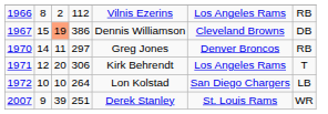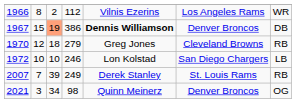 <table class="wikitable sortable" style="text-align: center;">
 <tr>
 </tr>
 <tr>
 <td><a href='#'>1966</a></td>
 <td>8</td>
 <td>2</td>
 <td>112</td>
 <td><a href='#'>Vilnis Ezerins</a></td>
 <td><a href='#'>Los Angeles Rams</a></td>
-<td>RB</td>
+<td>WR</td>
 </tr>
 <tr>
 <td><a href='#'>1967</a></td>
 <td>15</td>
 <td style="background: lightsalmon;">19</td>
 <td>386</td>
-<td>Dennis Williamson</td>
-<td><a href='#'>Cleveland Browns</a></td>
+<td><strong>Dennis Williamson</strong></td>
+<td><a href='#'>Denver Broncos</a></td>
 <td>DB</td>
 </tr>
 <tr>
 <td><a href='#'>1970</a></td>
-<td>14</td>
-<td>11</td>
-<td>297</td>
+<td>12</td>
+<td>18</td>
+<td>279</td>
 <td>Greg Jones</td>
-<td><a href='#'>Denver Broncos</a></td>
+<td><a href='#'>Cleveland Browns</a></td>
 <td>RB</td>
-</tr>
-<tr>
-<td><a href='#'>1971</a></td>
-<td>12</td>
-<td>20</td>
-<td>306</td>
-<td>Kirk Behrendt</td>
-<td><a href='#'>Los Angeles Rams</a></td>
-<td>T</td>
 </tr>
 <tr>
 <td><a href='#'>1972</a></td>
 <td>10</td>
 <td>10</td>
-<td>264</td>
+<td>246</td>
 <td>Lon Kolstad</td>
 <td><a href='#'>San Diego Chargers</a></td>
 <td>LB</td>
 </tr>
 <tr>
 <td><a href='#'>2007</a></td>
-<td>9</td>
+<td>7</td>
 <td>39</td>
-<td>251</td>
+<td>249</td>
 <td><a href='#'>Derek Stanley</a></td>
 <td><a href='#'>St. Louis Rams</a></td>
-<td>WR</td>
+<td>RB</td>
+</tr>
+<tr>
+<td><a href='#'>2021</a></td>
+<td>3</td>
+<td>34</td>
+<td>98</td>
+<td><a href='#'>Quinn Meinerz</a></td>
+<td><a href='#'>Denver Broncos</a></td>
+<td>OG</td>
 </tr>
 </table>
